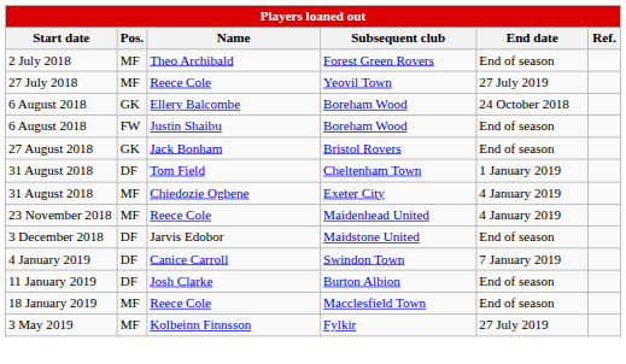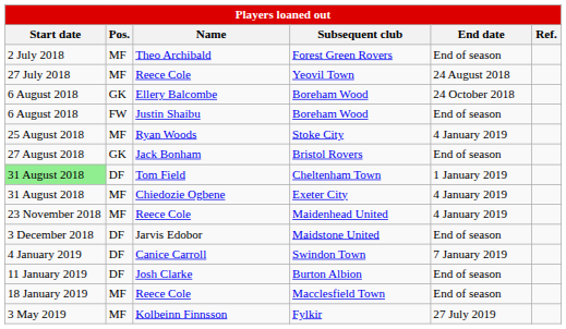 <table class="wikitable" style="font-size:95%;">
 <tr>
 <th colspan="6" style="background:#d00; color:white; text-align:center;">Players loaned out</th>
 </tr>
 <tr>
 <th style="width:120px;">Start date</th>
 <th style="width:25px;">Pos.</th>
 <th style="width:190px;">Name</th>
 <th style="width:170px;">Subsequent club</th>
 <th style="width:120px;">End date</th>
 <th style="width:30px;">Ref.</th>
 </tr>
 <tr>
 <td>2 July 2018</td>
 <td>MF</td>
 <td> <a href='#'>Theo Archibald</a></td>
 <td> <a href='#'>Forest Green Rovers</a></td>
 <td>End of season</td>
 <td></td>
 </tr>
 <tr>
 <td>27 July 2018</td>
 <td>MF</td>
 <td> <a href='#'>Reece Cole</a></td>
 <td> <a href='#'>Yeovil Town</a></td>
-<td>27 July 2019</td>
+<td>24 August 2018</td>
 <td></td>
 </tr>
 <tr>
 <td>6 August 2018</td>
 <td>GK</td>
 <td> <a href='#'>Ellery Balcombe</a></td>
 <td> <a href='#'>Boreham Wood</a></td>
 <td>24 October 2018</td>
 <td></td>
 </tr>
 <tr>
 <td>6 August 2018</td>
 <td>FW</td>
 <td> <a href='#'>Justin Shaibu</a></td>
 <td> <a href='#'>Boreham Wood</a></td>
 <td>End of season</td>
 <td></td>
 </tr>
 <tr>
+<td>25 August 2018</td>
+<td>MF</td>
+<td> <a href='#'>Ryan Woods</a></td>
+<td> <a href='#'>Stoke City</a></td>
+<td>4 January 2019</td>
+<td></td>
+</tr>
+<tr>
 <td>27 August 2018</td>
 <td>GK</td>
 <td> <a href='#'>Jack Bonham</a></td>
 <td> <a href='#'>Bristol Rovers</a></td>
 <td>End of season</td>
 <td></td>
 </tr>
 <tr>
-<td>31 August 2018</td>
+<td style="background: lightgreen;">31 August 2018</td>
 <td>DF</td>
 <td> <a href='#'>Tom Field</a></td>
 <td> <a href='#'>Cheltenham Town</a></td>
 <td>1 January 2019</td>
 <td></td>
 </tr>
 <tr>
 <td>31 August 2018</td>
 <td>MF</td>
 <td> <a href='#'>Chiedozie Ogbene</a></td>
 <td> <a href='#'>Exeter City</a></td>
 <td>4 January 2019</td>
 <td></td>
 </tr>
 <tr>
 <td>23 November 2018</td>
 <td>MF</td>
 <td> <a href='#'>Reece Cole</a></td>
 <td> <a href='#'>Maidenhead United</a></td>
 <td>4 January 2019</td>
 <td></td>
 </tr>
 <tr>
 <td>3 December 2018</td>
 <td>DF</td>
 <td> Jarvis Edobor</td>
 <td> <a href='#'>Maidstone United</a></td>
 <td>End of season</td>
 <td></td>
 </tr>
 <tr>
 <td>4 January 2019</td>
 <td>DF</td>
 <td> <a href='#'>Canice Carroll</a></td>
 <td> <a href='#'>Swindon Town</a></td>
 <td>7 January 2019</td>
 <td></td>
 </tr>
 <tr>
 <td>11 January 2019</td>
 <td>DF</td>
 <td> <a href='#'>Josh Clarke</a></td>
 <td> <a href='#'>Burton Albion</a></td>
 <td>End of season</td>
 <td></td>
 </tr>
 <tr>
 <td>18 January 2019</td>
 <td>MF</td>
 <td> <a href='#'>Reece Cole</a></td>
 <td> <a href='#'>Macclesfield Town</a></td>
 <td>End of season</td>
 <td></td>
 </tr>
 <tr>
 <td>3 May 2019</td>
 <td>MF</td>
 <td> <a href='#'>Kolbeinn Finnsson</a></td>
 <td> <a href='#'>Fylkir</a></td>
 <td>27 July 2019</td>
 <td></td>
 </tr>
 </table>
